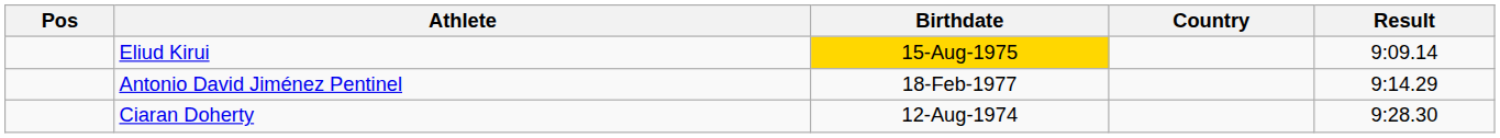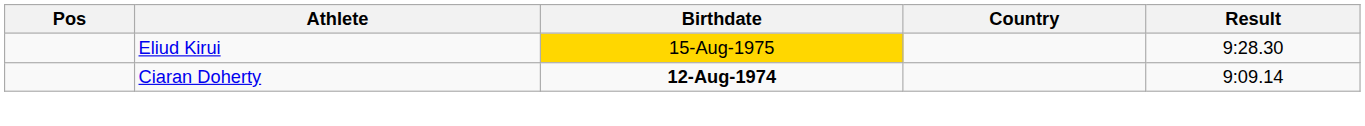 <table class="wikitable"  style="text-align:center; width:60%;">
 <tr>
 <th>Pos</th>
 <th>Athlete</th>
 <th>Birthdate</th>
 <th>Country</th>
 <th>Result</th>
 </tr>
 <tr>
 <td align=center></td>
 <td align=left><a href='#'>Eliud Kirui</a></td>
 <td style="background: gold;">15-Aug-1975</td>
 <td align=left></td>
-<td>9:09.14</td>
-</tr>
-<tr>
-<td align=center></td>
-<td align=left><a href='#'>Antonio David Jiménez Pentinel</a></td>
-<td>18-Feb-1977</td>
-<td align=left></td>
-<td>9:14.29</td>
+<td>9:28.30</td>
 </tr>
 <tr>
 <td align=center></td>
 <td align=left><a href='#'>Ciaran Doherty</a></td>
-<td>12-Aug-1974</td>
+<td><strong>12-Aug-1974</strong></td>
 <td align=left></td>
-<td>9:28.30</td>
+<td>9:09.14</td>
 </tr>
 </table>
